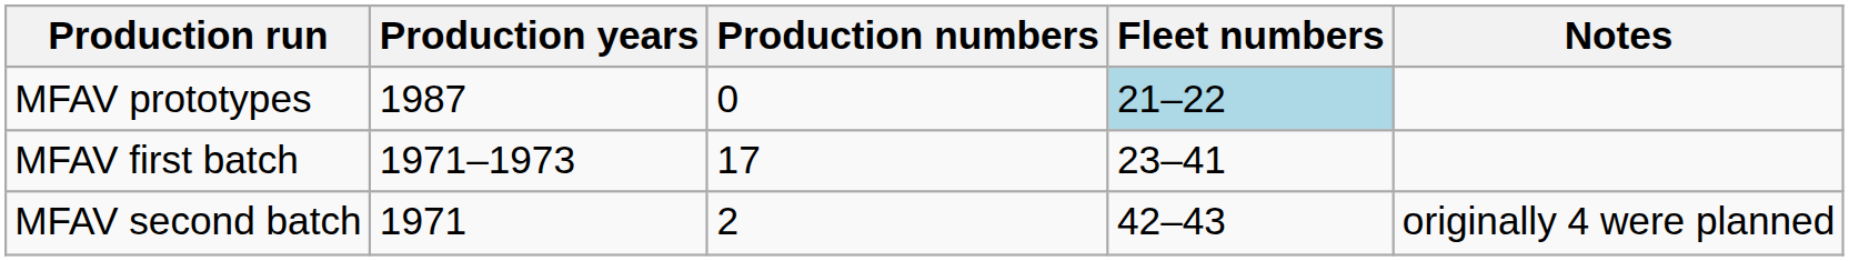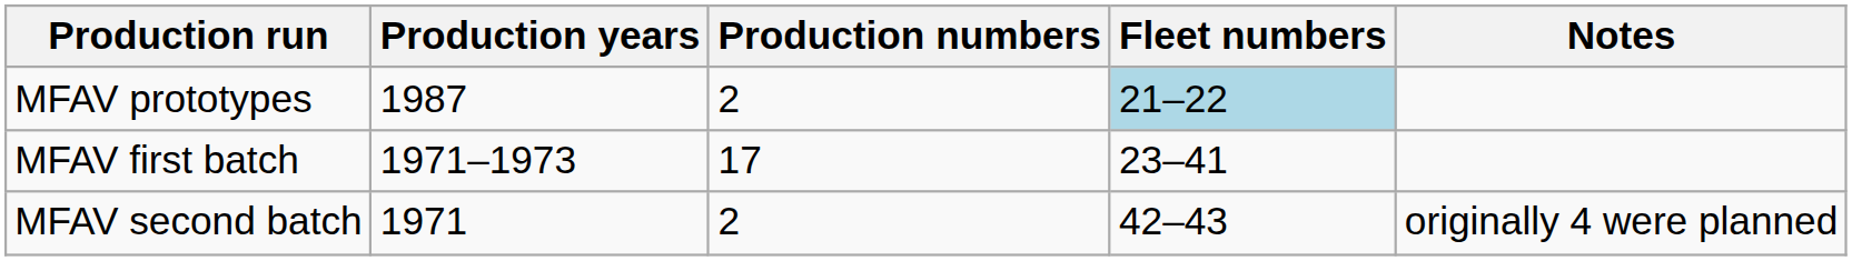 <table class="wikitable">
 <tr>
 <th>Production run</th>
 <th>Production years</th>
 <th>Production numbers</th>
 <th>Fleet numbers</th>
 <th>Notes</th>
 </tr>
 <tr>
 <td>MFAV prototypes</td>
 <td>1987</td>
-<td>0</td>
+<td>2</td>
 <td style="background: lightblue;">21–22</td>
 <td></td>
 </tr>
 <tr>
 <td>MFAV first batch</td>
 <td>1971–1973</td>
 <td>17</td>
 <td>23–41</td>
 <td></td>
 </tr>
 <tr>
 <td>MFAV second batch</td>
 <td>1971</td>
 <td>2</td>
 <td>42–43</td>
 <td>originally 4 were planned</td>
 </tr>
 </table>
